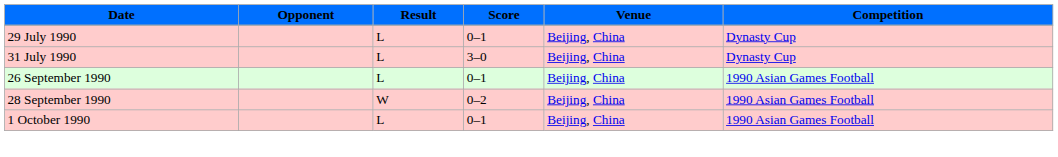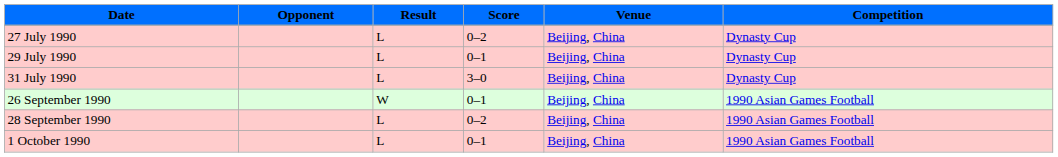 <table width=100% class="wikitable">
 <tr>
 <th style="background:#0070FF;"><span>Date</span></th>
 <th style="background:#0070FF;"><span>Opponent</span></th>
 <th style="background:#0070FF;"><span>Result</span></th>
 <th style="background:#0070FF;"><span>Score</span></th>
 <th style="background:#0070FF;"><span>Venue</span></th>
 <th style="background:#0070FF;"><span>Competition</span></th>
 </tr>
 <tr>
+</tr>
+<tr style="background:#fcc;">
+<td>27 July 1990</td>
+<td></td>
+<td>L</td>
+<td>0–2</td>
+<td> <a href='#'>Beijing</a>, <a href='#'>China</a></td>
+<td><a href='#'>Dynasty Cup</a></td>
 </tr>
 <tr style="background:#fcc;">
 <td>29 July 1990</td>
 <td></td>
 <td>L</td>
 <td>0–1</td>
 <td> <a href='#'>Beijing</a>, <a href='#'>China</a></td>
 <td><a href='#'>Dynasty Cup</a></td>
 </tr>
 <tr style="background:#fcc;">
 <td>31 July 1990</td>
 <td></td>
 <td>L</td>
 <td>3–0</td>
 <td> <a href='#'>Beijing</a>, <a href='#'>China</a></td>
 <td><a href='#'>Dynasty Cup</a></td>
 </tr>
 <tr style="background:#dfd;">
 <td>26 September 1990</td>
 <td></td>
-<td>L</td>
+<td>W</td>
 <td>0–1</td>
 <td> <a href='#'>Beijing</a>, <a href='#'>China</a></td>
 <td><a href='#'>1990 Asian Games Football</a></td>
 </tr>
 <tr style="background:#fcc;">
 <td>28 September 1990</td>
 <td></td>
-<td>W</td>
+<td>L</td>
 <td>0–2</td>
 <td> <a href='#'>Beijing</a>, <a href='#'>China</a></td>
 <td><a href='#'>1990 Asian Games Football</a></td>
 </tr>
 <tr style="background:#fcc;">
 <td>1 October 1990</td>
 <td></td>
 <td>L</td>
 <td>0–1</td>
 <td> <a href='#'>Beijing</a>, <a href='#'>China</a></td>
 <td><a href='#'>1990 Asian Games Football</a></td>
 </tr>
 </table>
